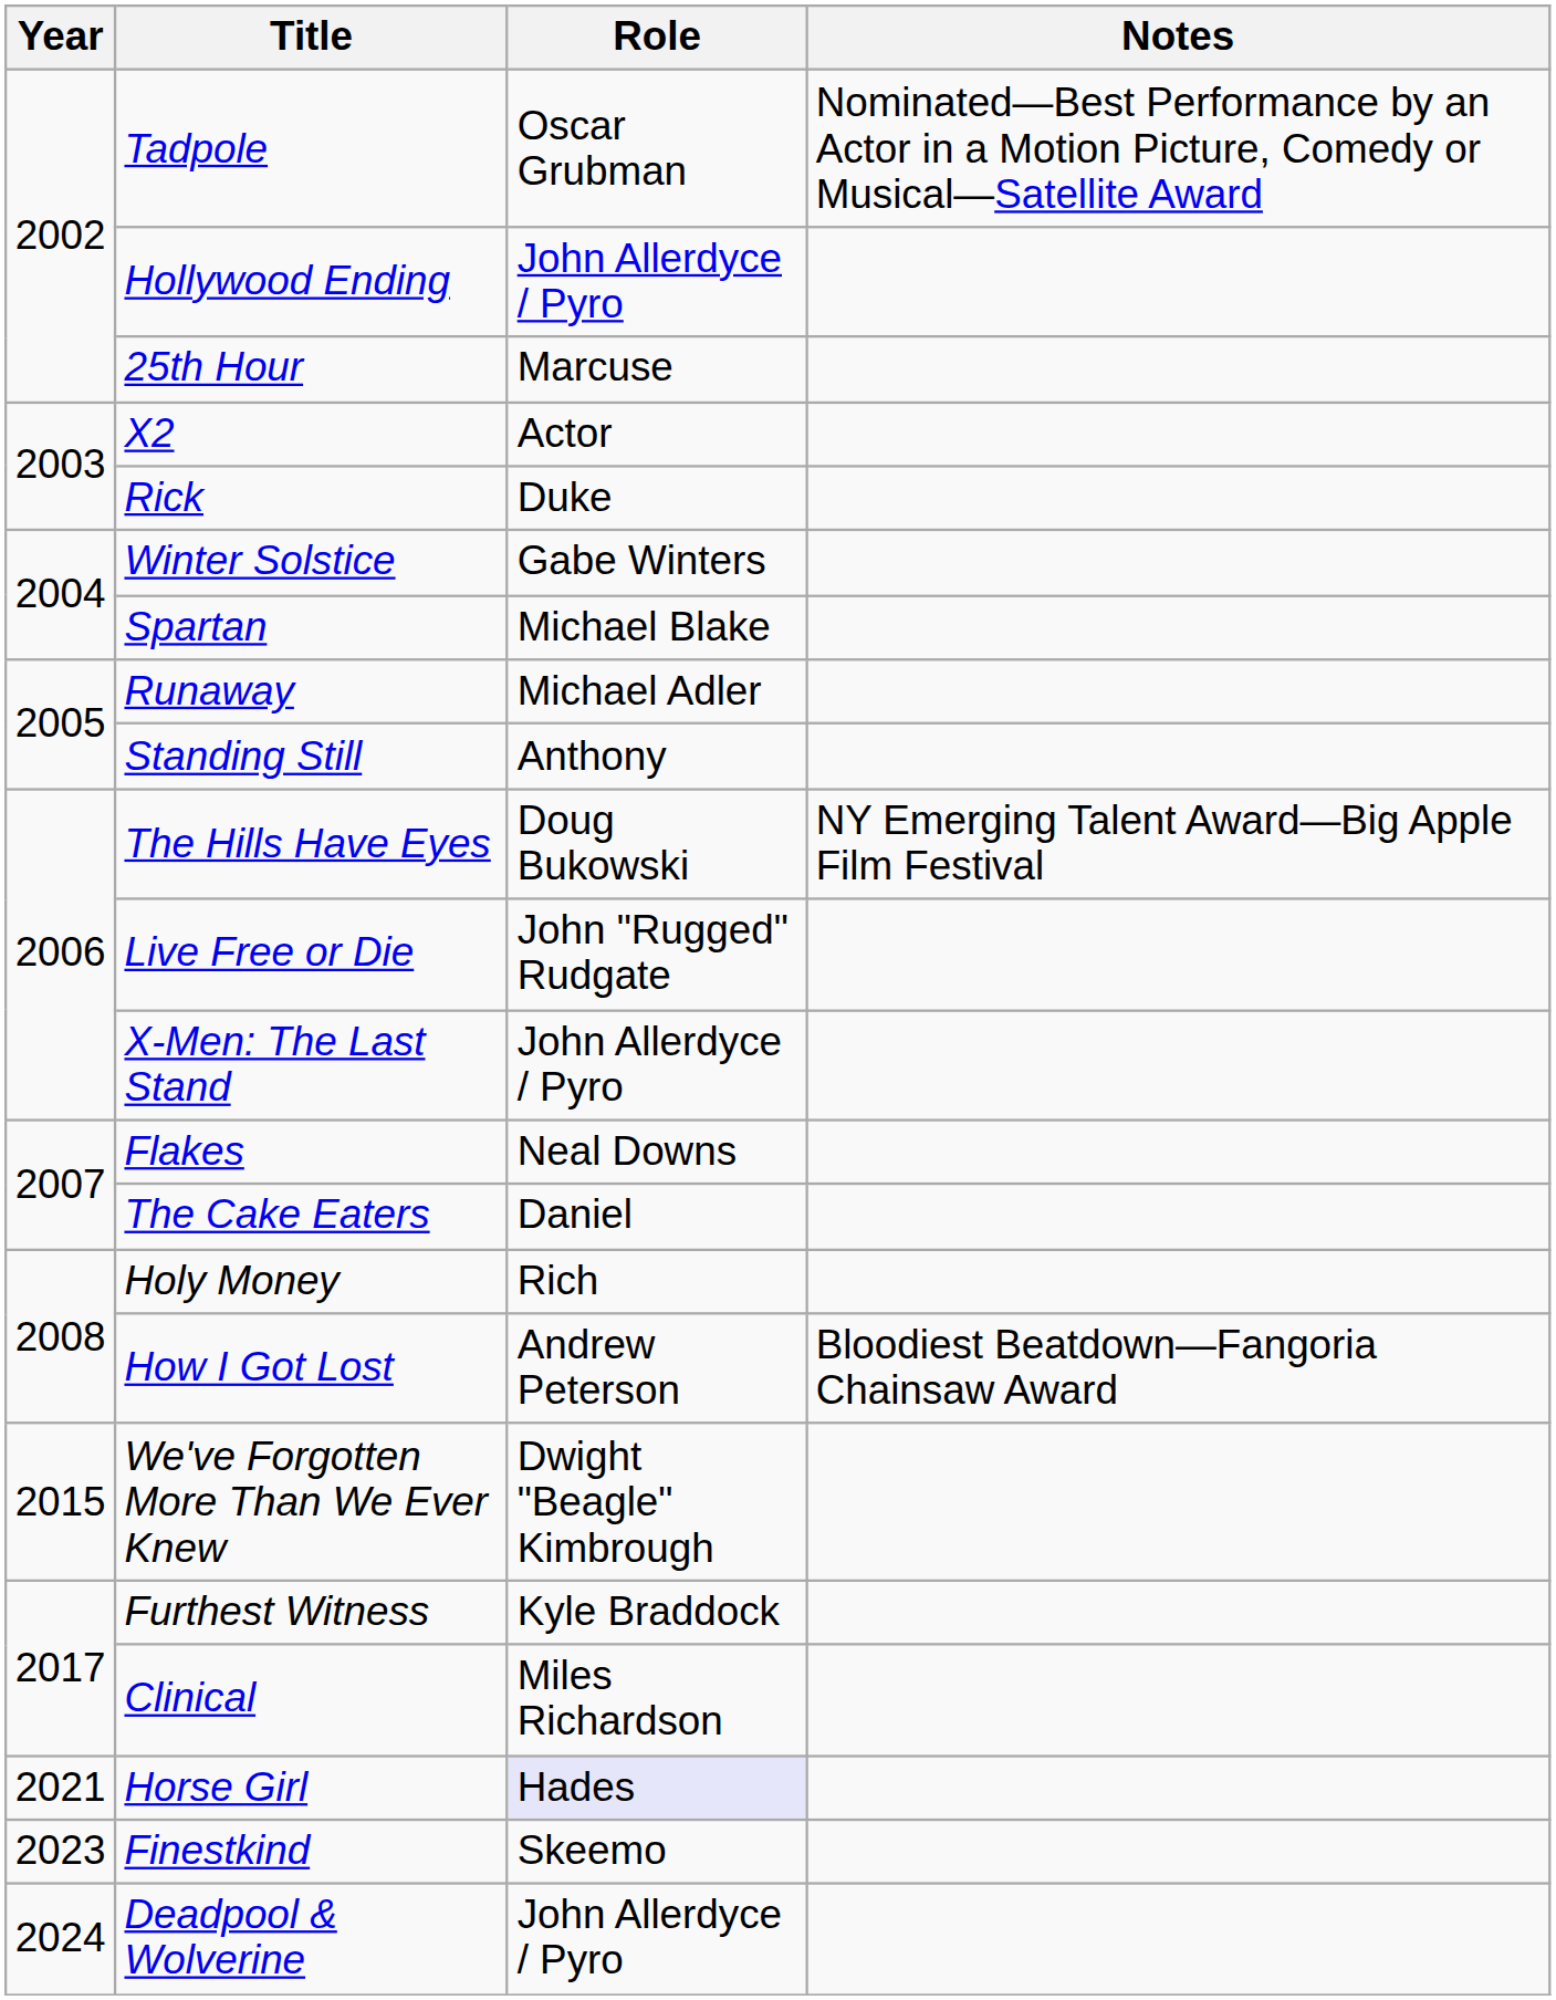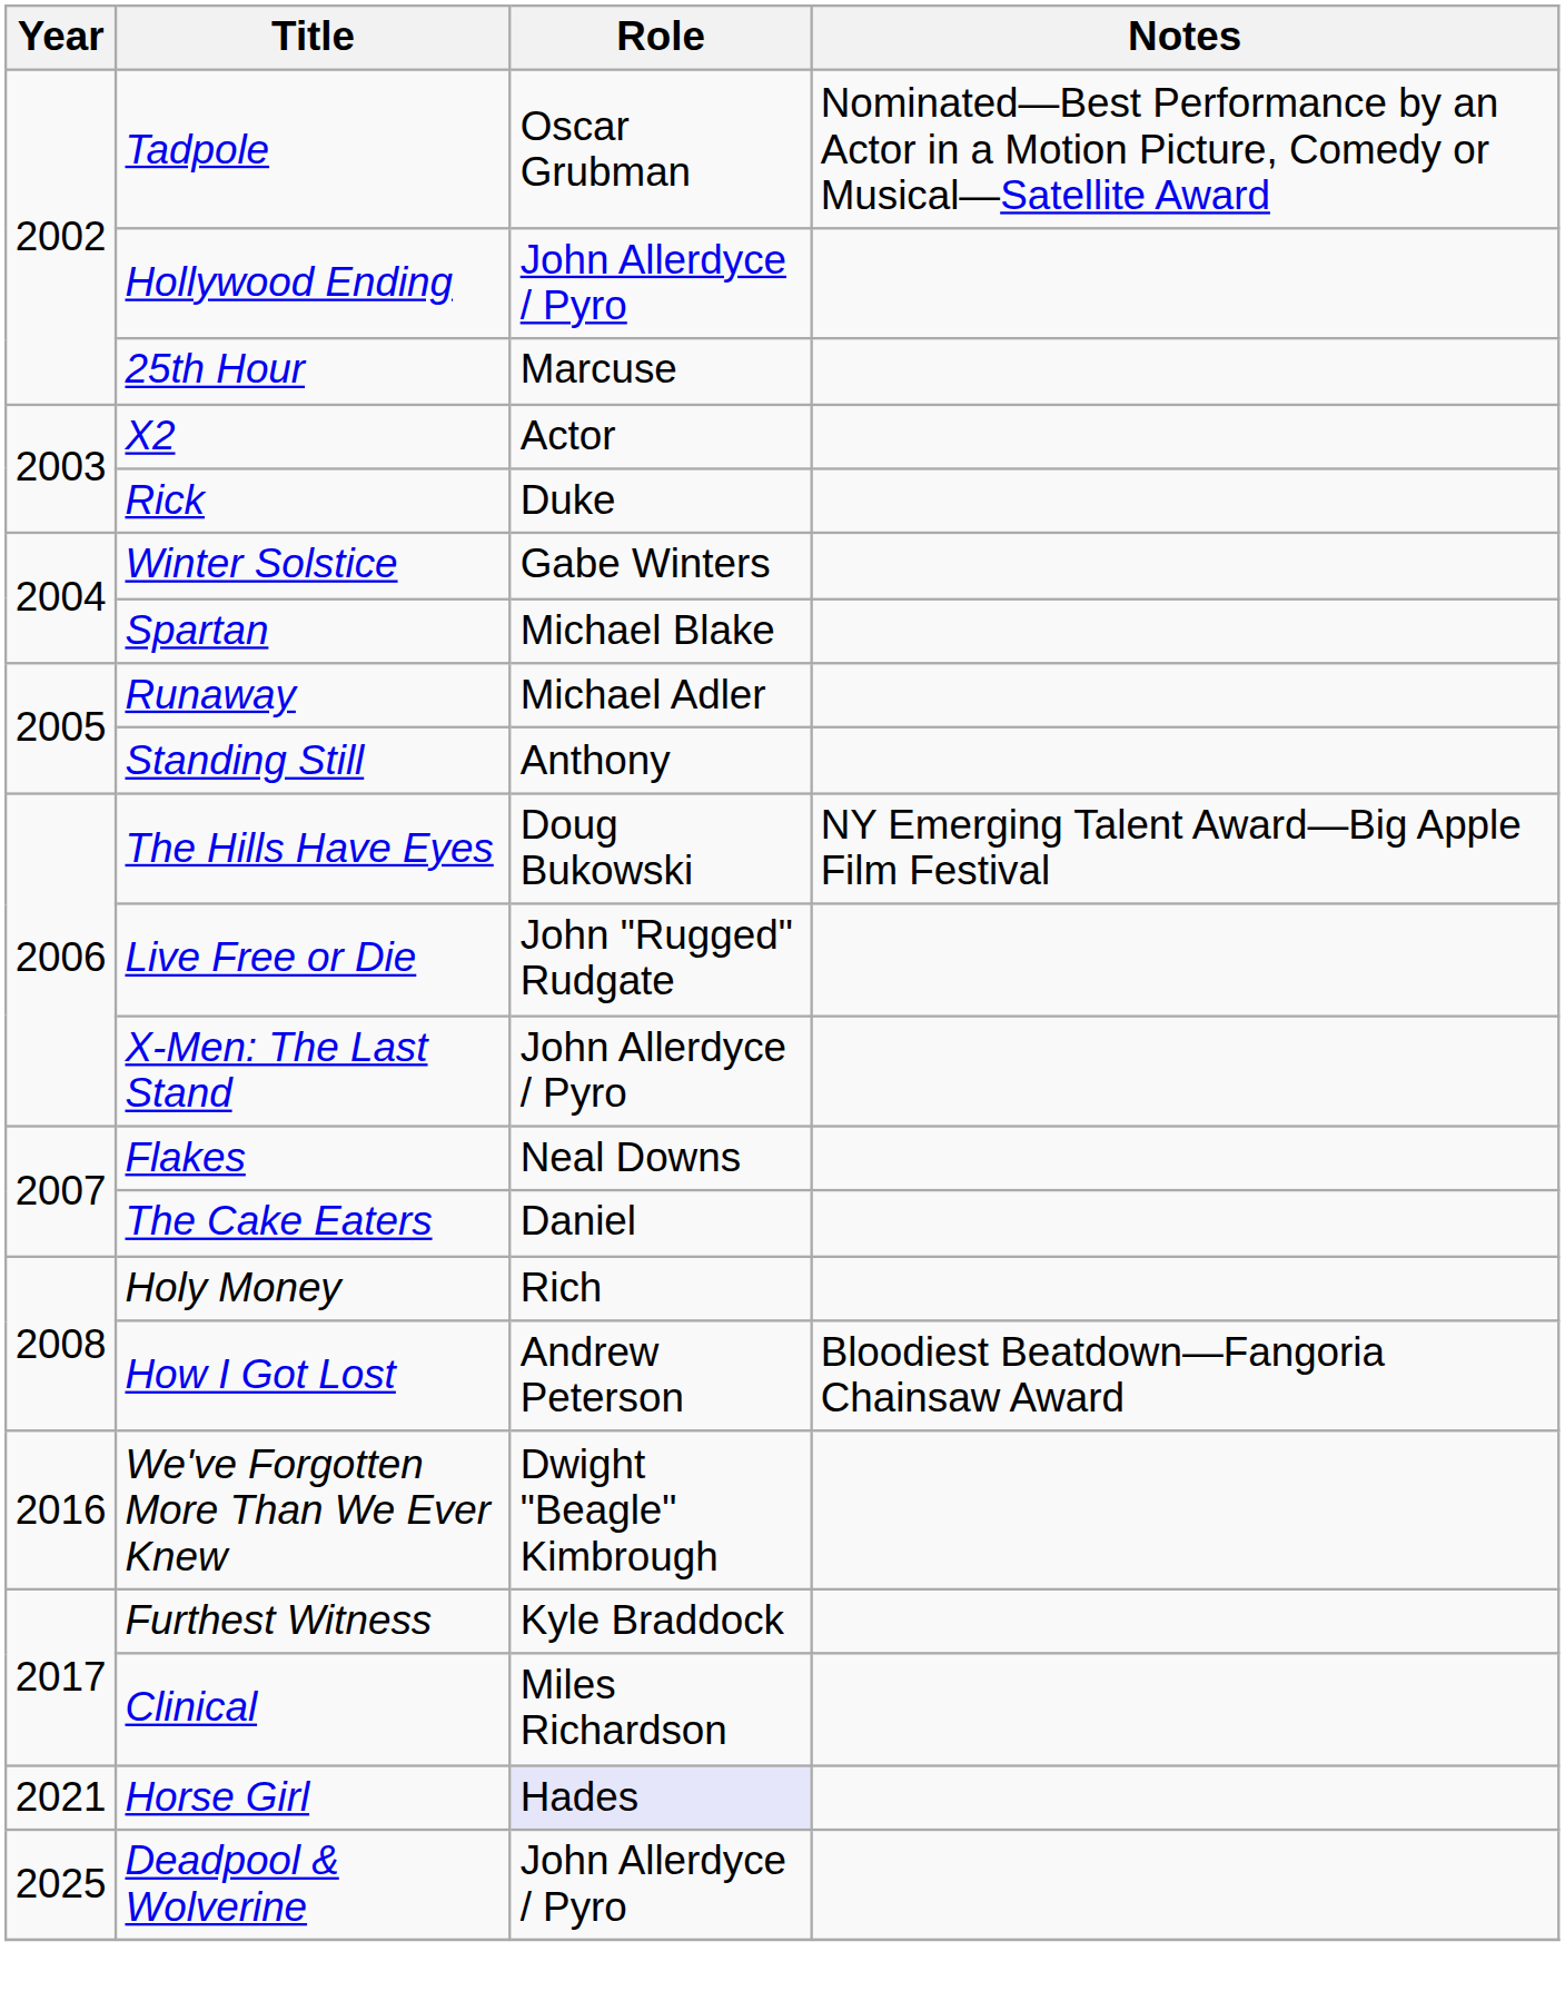 <table class="wikitable">
 <tr>
 <th>Year</th>
 <th>Title</th>
 <th width=110>Role</th>
 <th>Notes</th>
 </tr>
 <tr>
 <td rowspan="3">2002</td>
 <td><em><a href='#'>Tadpole</a></em></td>
 <td>Oscar Grubman</td>
 <td>Nominated—Best Performance by an Actor in a Motion Picture, Comedy or Musical—<a href='#'>Satellite Award</a></td>
 </tr>
 <tr>
 <td><em><a href='#'>Hollywood Ending</a></em></td>
 <td><a href='#'>John Allerdyce / Pyro</a></td>
 <td></td>
 </tr>
 <tr>
 <td><em><a href='#'>25th Hour</a></em></td>
 <td>Marcuse</td>
 <td></td>
 </tr>
 <tr>
 <td rowspan="2">2003</td>
 <td><em><a href='#'>X2</a></em></td>
 <td>Actor</td>
 <td></td>
 </tr>
 <tr>
 <td><em><a href='#'>Rick</a></em></td>
 <td>Duke</td>
 <td></td>
 </tr>
 <tr>
 <td rowspan="2">2004</td>
 <td><em><a href='#'>Winter Solstice</a></em></td>
 <td>Gabe Winters</td>
 <td></td>
 </tr>
 <tr>
 <td><em><a href='#'>Spartan</a></em></td>
 <td>Michael Blake</td>
 <td></td>
 </tr>
 <tr>
 <td rowspan="2">2005</td>
 <td><em><a href='#'>Runaway</a></em></td>
 <td>Michael Adler</td>
 <td></td>
 </tr>
 <tr>
 <td><em><a href='#'>Standing Still</a></em></td>
 <td>Anthony</td>
 <td></td>
 </tr>
 <tr>
 <td rowspan="3">2006</td>
 <td><em><a href='#'>The Hills Have Eyes</a></em></td>
 <td>Doug Bukowski</td>
 <td>NY Emerging Talent Award—Big Apple Film Festival</td>
 </tr>
 <tr>
 <td><em><a href='#'>Live Free or Die</a></em></td>
 <td>John "Rugged" Rudgate</td>
 <td></td>
 </tr>
 <tr>
 <td><em><a href='#'>X-Men: The Last Stand</a></em></td>
 <td>John Allerdyce / Pyro</td>
 <td></td>
 </tr>
 <tr>
 <td rowspan="2">2007</td>
 <td><em><a href='#'>Flakes</a></em></td>
 <td>Neal Downs</td>
 <td></td>
 </tr>
 <tr>
 <td><em><a href='#'>The Cake Eaters</a></em></td>
 <td>Daniel</td>
 <td></td>
 </tr>
 <tr>
 <td rowspan="2">2008</td>
 <td><em>Holy Money</em></td>
 <td>Rich</td>
 <td></td>
 </tr>
 <tr>
 <td><em><a href='#'>How I Got Lost</a></em></td>
 <td>Andrew Peterson</td>
 <td>Bloodiest Beatdown—Fangoria Chainsaw Award</td>
 </tr>
 <tr>
-<td>2015</td>
+<td>2016</td>
 <td><em>We've Forgotten More Than We Ever Knew</em></td>
 <td>Dwight "Beagle" Kimbrough</td>
 <td></td>
 </tr>
 <tr>
 <td rowspan="2">2017</td>
 <td><em>Furthest Witness</em></td>
 <td>Kyle Braddock</td>
 <td></td>
 </tr>
 <tr>
 <td><em><a href='#'>Clinical</a></em></td>
 <td>Miles Richardson</td>
 <td></td>
 </tr>
 <tr>
 <td>2021</td>
 <td><em><a href='#'>Horse Girl</a></em></td>
 <td style="background: lavender;">Hades</td>
 <td></td>
 </tr>
 <tr>
-<td>2023</td>
-<td><em><a href='#'>Finestkind</a></em></td>
-<td>Skeemo</td>
-<td></td>
-</tr>
-<tr>
-<td>2024</td>
+<td>2025</td>
 <td><em><a href='#'>Deadpool & Wolverine</a></em></td>
 <td>John Allerdyce / Pyro</td>
 <td></td>
 </tr>
 <tr>
 </tr>
 </table>
